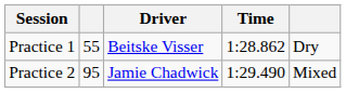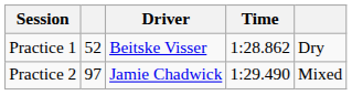 <table class="wikitable" style="font-size: 90%">
 <tr>
 <th>Session</th>
 <th></th>
 <th>Driver</th>
 <th>Time</th>
 <th></th>
 </tr>
 <tr>
 <td>Practice 1</td>
-<td align=center>55</td>
+<td align=center>52</td>
 <td> <a href='#'>Beitske Visser</a></td>
 <td>1:28.862</td>
 <td>Dry</td>
 </tr>
 <tr>
 <td>Practice 2</td>
-<td align=center>95</td>
+<td align=center>97</td>
 <td> <a href='#'>Jamie Chadwick</a></td>
 <td>1:29.490</td>
 <td>Mixed</td>
 </tr>
 </table>
